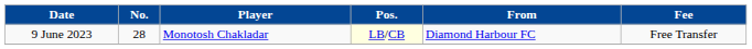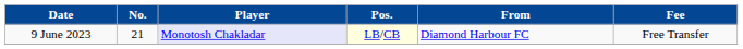 <table class="wikitable plainrowheaders sortable" style="text-align:center;width:75%;">
 <tr>
 <th scope="col" style="background-color:#034694;color:#FFFFFF">Date</th>
 <th scope="col" style="background-color:#034694;color:#FFFFFF">No.</th>
 <th scope="col" style="background-color:#034694;color:#FFFFFF">Player</th>
 <th scope="col" style="background-color:#034694;color:#FFFFFF">Pos.</th>
 <th scope="col" style="background-color:#034694;color:#FFFFFF">From</th>
 <th scope="col" style="background-color:#034694;color:#FFFFFF" data-sort-type="currency">Fee</th>
 </tr>
 <tr>
 <td>9 June 2023</td>
-<td>28</td>
-<td align=left> <a href='#'>Monotosh Chakladar</a></td>
+<td>21</td>
+<td align=left style="background: lavender;"> <a href='#'>Monotosh Chakladar</a></td>
 <td style="background: lightyellow;"><a href='#'>LB</a>/<a href='#'>CB</a></td>
 <td align=left> <a href='#'>Diamond Harbour FC</a></td>
 <td>Free Transfer</td>
 </tr>
 <tr>
 </tr>
 </table>
